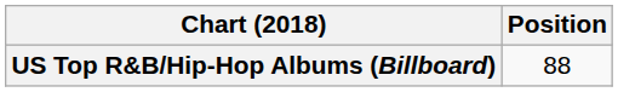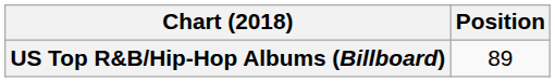 <table class="wikitable plainrowheaders" style="text-align:center">
 <tr>
 <th scope="col">Chart (2018)</th>
 <th scope="col">Position</th>
 </tr>
 <tr>
 <th scope="row">US Top R&B/Hip-Hop Albums (<em>Billboard</em>)</th>
-<td>88</td>
+<td>89</td>
 </tr>
 </table>
